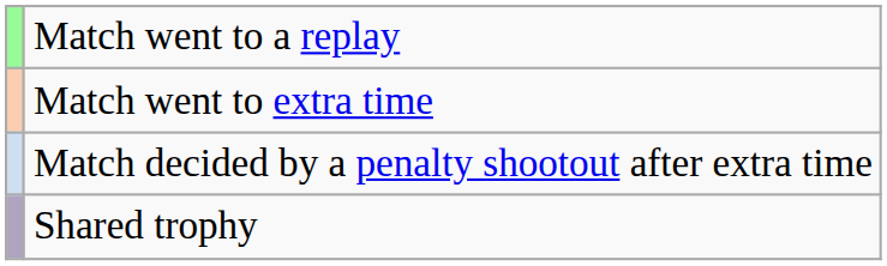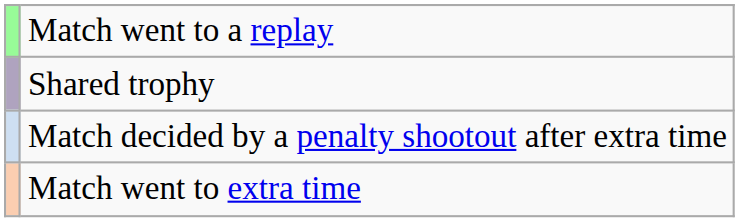 <table class="wikitable">
 <tr>
 <td style="background-color:#98FB98"></td>
 <td>Match went to a <a href='#'>replay</a></td>
 </tr>
 <tr>
-<td style="background-color:#FBCEB1"></td>
-<td>Match went to <a href='#'>extra time</a></td>
+<td style="background-color:#afa3bf"></td>
+<td>Shared trophy</td>
 </tr>
 <tr>
 <td style="background-color:#cedff2"></td>
 <td>Match decided by a <a href='#'>penalty shootout</a> after extra time</td>
 </tr>
 <tr>
-<td style="background-color:#afa3bf"></td>
-<td>Shared trophy</td>
+<td style="background-color:#FBCEB1"></td>
+<td>Match went to <a href='#'>extra time</a></td>
 </tr>
 </table>
